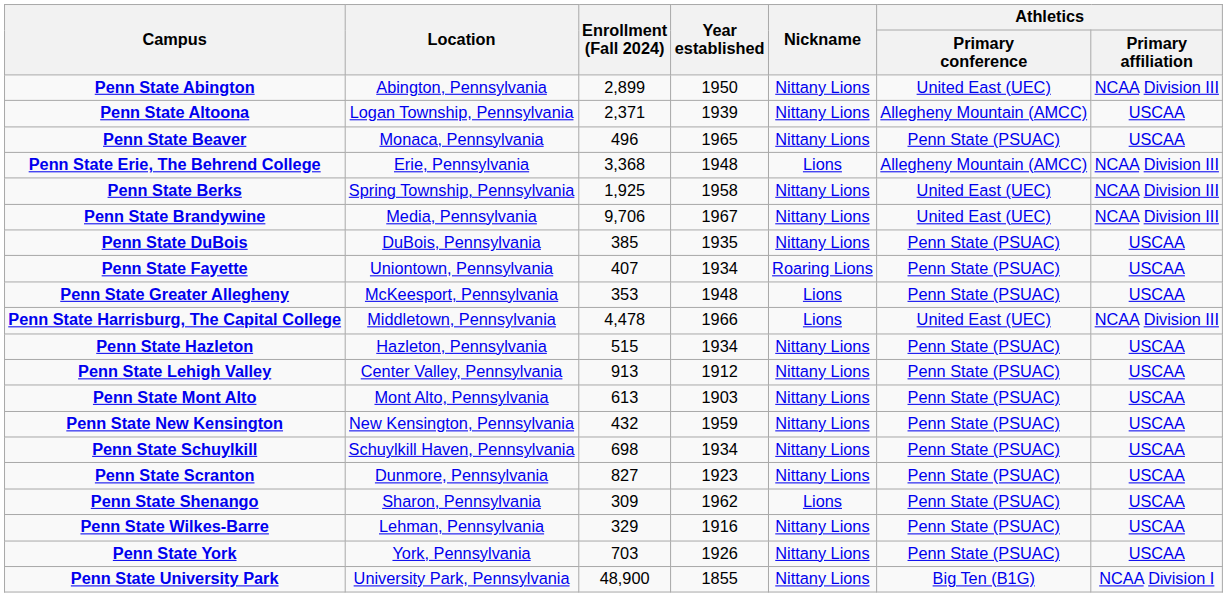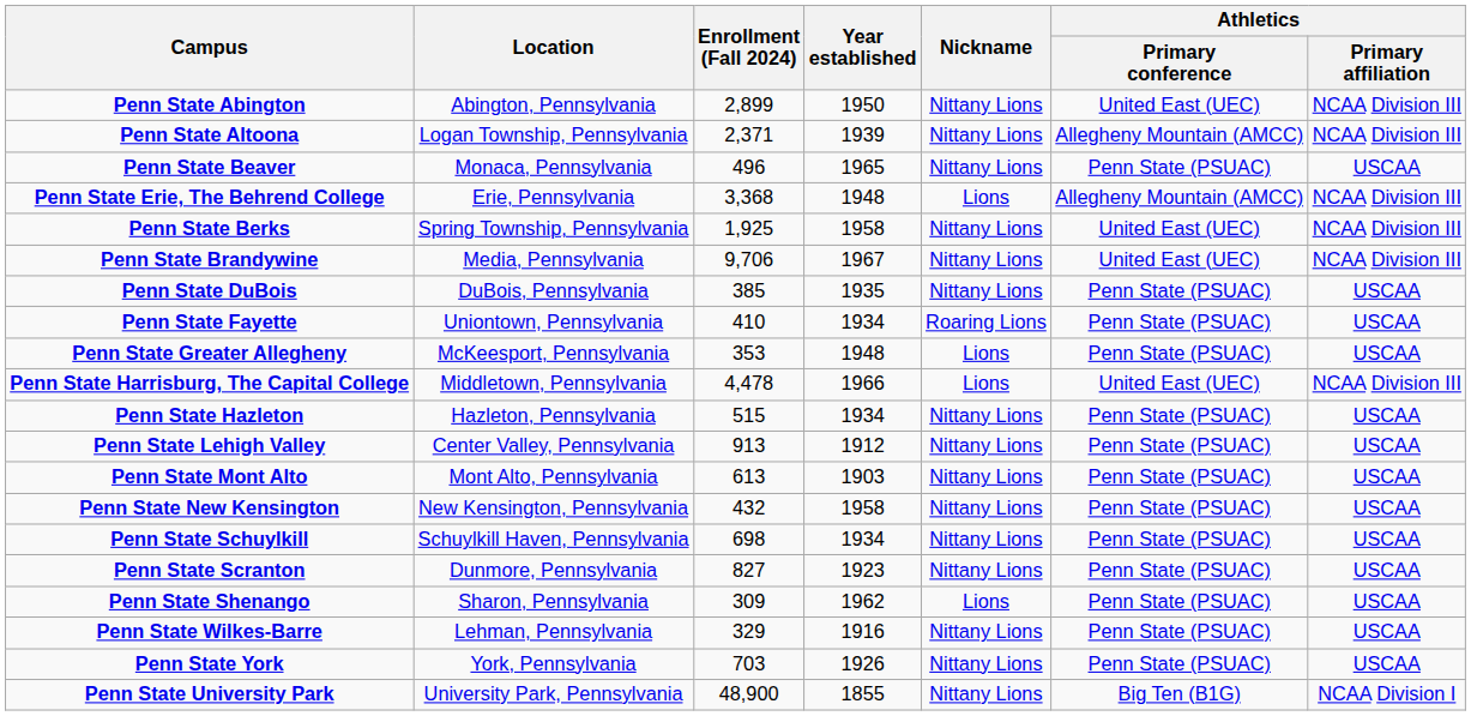 <table class="sortable wikitable" style="text-align:center;">
 <tr>
 <th rowspan="2">Campus</th>
 <th rowspan="2">Location</th>
 <th rowspan="2">Enrollment<br>(Fall 2024)</th>
 <th rowspan="2">Year<br>established</th>
 <th rowspan="2">Nickname</th>
 <th colspan="2">Athletics</th>
 </tr>
 <tr>
 <th>Primary<br>conference</th>
 <th>Primary<br>affiliation</th>
 </tr>
 <tr>
 <td><strong><a href='#'>Penn State Abington</a></strong></td>
 <td><a href='#'>Abington, Pennsylvania</a></td>
 <td>2,899</td>
 <td>1950</td>
 <td><a href='#'>Nittany Lions</a></td>
 <td><a href='#'>United East (UEC)</a></td>
 <td><a href='#'>NCAA</a> <a href='#'>Division III</a></td>
 </tr>
 <tr>
 <td><strong><a href='#'>Penn State Altoona</a></strong></td>
 <td><a href='#'>Logan Township, Pennsylvania</a></td>
 <td>2,371</td>
 <td>1939</td>
 <td><a href='#'>Nittany Lions</a></td>
 <td><a href='#'>Allegheny Mountain (AMCC)</a></td>
-<td><a href='#'>USCAA</a></td>
+<td><a href='#'>NCAA</a> <a href='#'>Division III</a></td>
 </tr>
 <tr>
 <td><strong><a href='#'>Penn State Beaver</a></strong></td>
 <td><a href='#'>Monaca, Pennsylvania</a></td>
 <td>496</td>
 <td>1965</td>
 <td><a href='#'>Nittany Lions</a></td>
 <td><a href='#'>Penn State (PSUAC)</a></td>
 <td><a href='#'>USCAA</a></td>
 </tr>
 <tr>
 <td><strong><a href='#'>Penn State Erie, The Behrend College</a></strong></td>
 <td><a href='#'>Erie, Pennsylvania</a></td>
 <td>3,368</td>
 <td>1948</td>
 <td><a href='#'>Lions</a></td>
 <td><a href='#'>Allegheny Mountain (AMCC)</a></td>
 <td><a href='#'>NCAA</a> <a href='#'>Division III</a></td>
 </tr>
 <tr>
 <td><strong><a href='#'>Penn State Berks</a></strong></td>
 <td><a href='#'>Spring Township, Pennsylvania</a></td>
 <td>1,925</td>
 <td>1958</td>
 <td><a href='#'>Nittany Lions</a></td>
 <td><a href='#'>United East (UEC)</a></td>
 <td><a href='#'>NCAA</a> <a href='#'>Division III</a></td>
 </tr>
 <tr>
 <td><strong><a href='#'>Penn State Brandywine</a></strong></td>
 <td><a href='#'>Media, Pennsylvania</a></td>
 <td>9,706</td>
 <td>1967</td>
 <td><a href='#'>Nittany Lions</a></td>
 <td><a href='#'>United East (UEC)</a></td>
 <td><a href='#'>NCAA</a> <a href='#'>Division III</a></td>
 </tr>
 <tr>
 <td><strong><a href='#'>Penn State DuBois</a></strong></td>
 <td><a href='#'>DuBois, Pennsylvania</a></td>
 <td>385</td>
 <td>1935</td>
 <td><a href='#'>Nittany Lions</a></td>
 <td><a href='#'>Penn State (PSUAC)</a></td>
 <td><a href='#'>USCAA</a></td>
 </tr>
 <tr>
 <td><strong><a href='#'>Penn State Fayette</a></strong></td>
 <td><a href='#'>Uniontown, Pennsylvania</a></td>
-<td>407</td>
+<td>410</td>
 <td>1934</td>
 <td><a href='#'>Roaring Lions</a></td>
 <td><a href='#'>Penn State (PSUAC)</a></td>
 <td><a href='#'>USCAA</a></td>
 </tr>
 <tr>
 <td><strong><a href='#'>Penn State Greater Allegheny</a></strong></td>
 <td><a href='#'>McKeesport, Pennsylvania</a></td>
 <td>353</td>
 <td>1948</td>
 <td><a href='#'>Lions</a></td>
 <td><a href='#'>Penn State (PSUAC)</a></td>
 <td><a href='#'>USCAA</a></td>
 </tr>
 <tr>
 <td><strong><a href='#'>Penn State Harrisburg, The Capital College</a></strong></td>
 <td><a href='#'>Middletown, Pennsylvania</a></td>
 <td>4,478</td>
 <td>1966</td>
 <td><a href='#'>Lions</a></td>
 <td><a href='#'>United East (UEC)</a></td>
 <td><a href='#'>NCAA</a> <a href='#'>Division III</a></td>
 </tr>
 <tr>
 <td><strong><a href='#'>Penn State Hazleton</a></strong></td>
 <td><a href='#'>Hazleton, Pennsylvania</a></td>
 <td>515</td>
 <td>1934</td>
 <td><a href='#'>Nittany Lions</a></td>
 <td><a href='#'>Penn State (PSUAC)</a></td>
 <td><a href='#'>USCAA</a></td>
 </tr>
 <tr>
 <td><strong><a href='#'>Penn State Lehigh Valley</a></strong></td>
 <td><a href='#'>Center Valley, Pennsylvania</a></td>
 <td>913</td>
 <td>1912</td>
 <td><a href='#'>Nittany Lions</a></td>
 <td><a href='#'>Penn State (PSUAC)</a></td>
 <td><a href='#'>USCAA</a></td>
 </tr>
 <tr>
 <td><strong><a href='#'>Penn State Mont Alto</a></strong></td>
 <td><a href='#'>Mont Alto, Pennsylvania</a></td>
 <td>613</td>
 <td>1903</td>
 <td><a href='#'>Nittany Lions</a></td>
 <td><a href='#'>Penn State (PSUAC)</a></td>
 <td><a href='#'>USCAA</a></td>
 </tr>
 <tr>
 <td><strong><a href='#'>Penn State New Kensington</a></strong></td>
 <td><a href='#'>New Kensington, Pennsylvania</a></td>
 <td>432</td>
-<td>1959</td>
+<td>1958</td>
 <td><a href='#'>Nittany Lions</a></td>
 <td><a href='#'>Penn State (PSUAC)</a></td>
 <td><a href='#'>USCAA</a></td>
 </tr>
 <tr>
 <td><strong><a href='#'>Penn State Schuylkill</a></strong></td>
 <td><a href='#'>Schuylkill Haven, Pennsylvania</a></td>
 <td>698</td>
 <td>1934</td>
 <td><a href='#'>Nittany Lions</a></td>
 <td><a href='#'>Penn State (PSUAC)</a></td>
 <td><a href='#'>USCAA</a></td>
 </tr>
 <tr>
 <td><strong><a href='#'>Penn State Scranton</a></strong></td>
 <td><a href='#'>Dunmore, Pennsylvania</a></td>
 <td>827</td>
 <td>1923</td>
 <td><a href='#'>Nittany Lions</a></td>
 <td><a href='#'>Penn State (PSUAC)</a></td>
 <td><a href='#'>USCAA</a></td>
 </tr>
 <tr>
 <td><strong><a href='#'>Penn State Shenango</a></strong></td>
 <td><a href='#'>Sharon, Pennsylvania</a></td>
 <td>309</td>
 <td>1962</td>
 <td><a href='#'>Lions</a></td>
 <td><a href='#'>Penn State (PSUAC)</a></td>
 <td><a href='#'>USCAA</a></td>
 </tr>
 <tr>
 <td><strong><a href='#'>Penn State Wilkes-Barre</a></strong></td>
 <td><a href='#'>Lehman, Pennsylvania</a></td>
 <td>329</td>
 <td>1916</td>
 <td><a href='#'>Nittany Lions</a></td>
 <td><a href='#'>Penn State (PSUAC)</a></td>
 <td><a href='#'>USCAA</a></td>
 </tr>
 <tr>
 <td><strong><a href='#'>Penn State York</a></strong></td>
 <td><a href='#'>York, Pennsylvania</a></td>
 <td>703</td>
 <td>1926</td>
 <td><a href='#'>Nittany Lions</a></td>
 <td><a href='#'>Penn State (PSUAC)</a></td>
 <td><a href='#'>USCAA</a></td>
 </tr>
 <tr>
 <td><strong><a href='#'>Penn State University Park</a></strong></td>
 <td><a href='#'>University Park, Pennsylvania</a></td>
 <td>48,900</td>
 <td>1855</td>
 <td><a href='#'>Nittany Lions</a></td>
 <td><a href='#'>Big Ten (B1G)</a></td>
 <td><a href='#'>NCAA</a> <a href='#'>Division I</a></td>
 </tr>
 </table>
